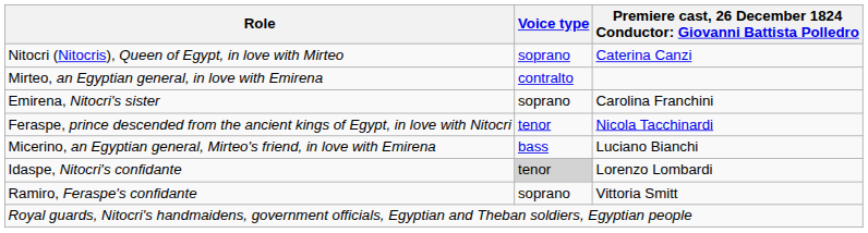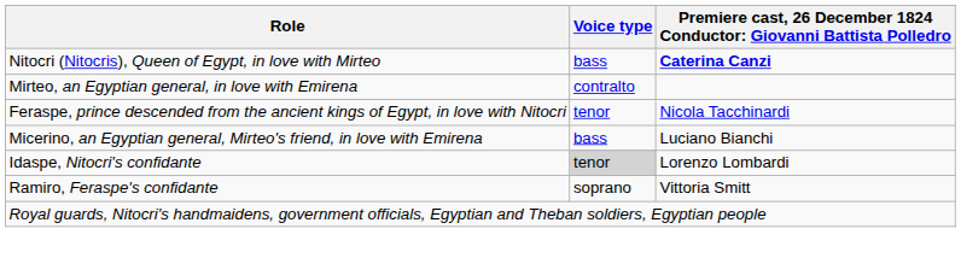 <table class="wikitable">
 <tr>
 <th>Role</th>
 <th><a href='#'>Voice type</a></th>
 <th>Premiere cast, 26 December 1824<br>Conductor: <a href='#'>Giovanni Battista Polledro</a></th>
 </tr>
 <tr>
 <td>Nitocri (<a href='#'>Nitocris</a>), <em>Queen of Egypt, in love with Mirteo</em></td>
-<td><a href='#'>soprano</a></td>
-<td><a href='#'>Caterina Canzi</a></td>
+<td><a href='#'>bass</a></td>
+<td><strong><a href='#'>Caterina Canzi</a></strong></td>
 </tr>
 <tr>
 <td>Mirteo, <em>an Egyptian general, in love with Emirena</em></td>
 <td><a href='#'>contralto</a></td>
 <td></td>
-</tr>
-<tr>
-<td>Emirena, <em>Nitocri's sister</em></td>
-<td>soprano</td>
-<td>Carolina Franchini</td>
 </tr>
 <tr>
 <td>Feraspe, <em>prince descended from the ancient kings of Egypt, in love with Nitocri</em></td>
 <td><a href='#'>tenor</a></td>
 <td><a href='#'>Nicola Tacchinardi</a></td>
 </tr>
 <tr>
 <td>Micerino, <em>an Egyptian general, Mirteo's friend, in love with Emirena</em></td>
 <td><a href='#'>bass</a></td>
 <td>Luciano Bianchi</td>
 </tr>
 <tr>
 <td>Idaspe, <em>Nitocri's confidante</em></td>
 <td style="background: lightgrey;">tenor</td>
 <td>Lorenzo Lombardi</td>
 </tr>
 <tr>
 <td>Ramiro, <em>Feraspe's confidante</em></td>
 <td>soprano</td>
 <td>Vittoria Smitt</td>
 </tr>
 <tr>
 <td colspan="3"><em>Royal guards, Nitocri's handmaidens, government officials, Egyptian and Theban soldiers, Egyptian people</em></td>
 </tr>
 </table>
